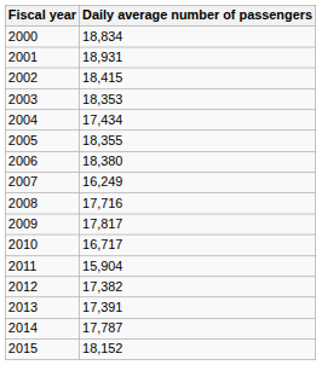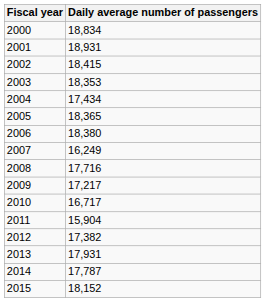 <table class="wikitable">
 <tr>
 <th>Fiscal year</th>
 <th>Daily average number of passengers</th>
 </tr>
 <tr>
 <td>2000</td>
 <td>18,834</td>
 </tr>
 <tr>
 <td>2001</td>
 <td>18,931</td>
 </tr>
 <tr>
 <td>2002</td>
 <td>18,415</td>
 </tr>
 <tr>
 <td>2003</td>
 <td>18,353</td>
 </tr>
 <tr>
 <td>2004</td>
 <td>17,434</td>
 </tr>
 <tr>
 <td>2005</td>
-<td>18,355</td>
+<td>18,365</td>
 </tr>
 <tr>
 <td>2006</td>
 <td>18,380</td>
 </tr>
 <tr>
 <td>2007</td>
 <td>16,249</td>
 </tr>
 <tr>
 <td>2008</td>
 <td>17,716</td>
 </tr>
 <tr>
 <td>2009</td>
-<td>17,817</td>
+<td>17,217</td>
 </tr>
 <tr>
 <td>2010</td>
 <td>16,717</td>
 </tr>
 <tr>
 <td>2011</td>
 <td>15,904</td>
 </tr>
 <tr>
 <td>2012</td>
 <td>17,382</td>
 </tr>
 <tr>
 <td>2013</td>
-<td>17,391</td>
+<td>17,931</td>
 </tr>
 <tr>
 <td>2014</td>
 <td>17,787</td>
 </tr>
 <tr>
 <td>2015</td>
 <td>18,152</td>
 </tr>
 </table>
